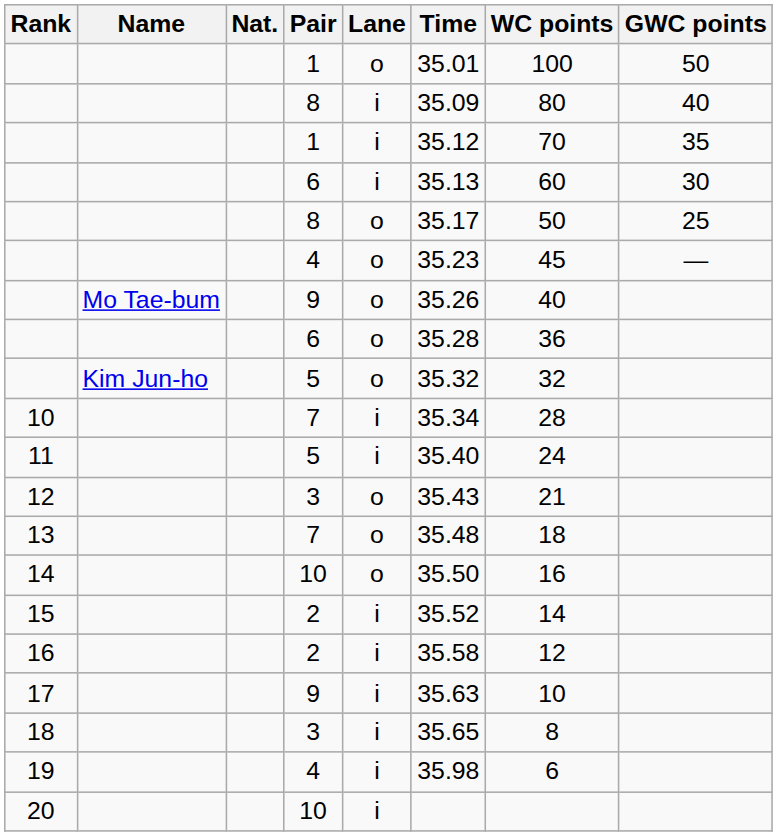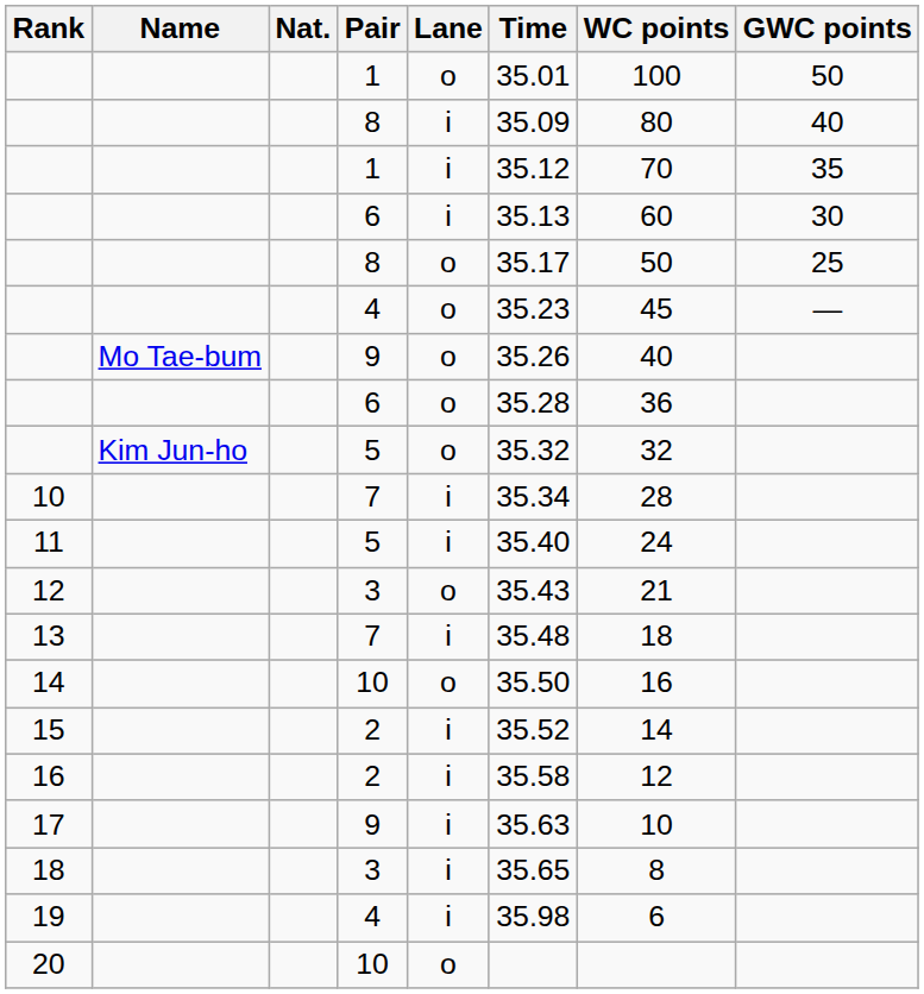 <table class="wikitable sortable" style="text-align:center">
 <tr>
 <th>Rank</th>
 <th>Name</th>
 <th>Nat.</th>
 <th>Pair</th>
 <th>Lane</th>
 <th>Time</th>
 <th>WC points</th>
 <th>GWC points</th>
 </tr>
 <tr>
 <td></td>
 <td align=left></td>
 <td></td>
 <td>1</td>
 <td>o</td>
 <td>35.01</td>
 <td>100</td>
 <td>50</td>
 </tr>
 <tr>
 <td></td>
 <td align=left></td>
 <td></td>
 <td>8</td>
 <td>i</td>
 <td>35.09</td>
 <td>80</td>
 <td>40</td>
 </tr>
 <tr>
 <td></td>
 <td align=left></td>
 <td></td>
 <td>1</td>
 <td>i</td>
 <td>35.12</td>
 <td>70</td>
 <td>35</td>
 </tr>
 <tr>
 <td></td>
 <td align=left></td>
 <td></td>
 <td>6</td>
 <td>i</td>
 <td>35.13</td>
 <td>60</td>
 <td>30</td>
 </tr>
 <tr>
 <td></td>
 <td align=left></td>
 <td></td>
 <td>8</td>
 <td>o</td>
 <td>35.17</td>
 <td>50</td>
 <td>25</td>
 </tr>
 <tr>
 <td></td>
 <td align=left></td>
 <td></td>
 <td>4</td>
 <td>o</td>
 <td>35.23</td>
 <td>45</td>
 <td>—</td>
 </tr>
 <tr>
 <td></td>
 <td align=left><a href='#'>Mo Tae-bum</a></td>
 <td></td>
 <td>9</td>
 <td>o</td>
 <td>35.26</td>
 <td>40</td>
 <td></td>
 </tr>
 <tr>
 <td></td>
 <td align=left></td>
 <td></td>
 <td>6</td>
 <td>o</td>
 <td>35.28</td>
 <td>36</td>
 <td></td>
 </tr>
 <tr>
 <td></td>
 <td align=left><a href='#'>Kim Jun-ho</a></td>
 <td></td>
 <td>5</td>
 <td>o</td>
 <td>35.32</td>
 <td>32</td>
 <td></td>
 </tr>
 <tr>
 <td>10</td>
 <td align=left></td>
 <td></td>
 <td>7</td>
 <td>i</td>
 <td>35.34</td>
 <td>28</td>
 <td></td>
 </tr>
 <tr>
 <td>11</td>
 <td align=left></td>
 <td></td>
 <td>5</td>
 <td>i</td>
 <td>35.40</td>
 <td>24</td>
 <td></td>
 </tr>
 <tr>
 <td>12</td>
 <td align=left></td>
 <td></td>
 <td>3</td>
 <td>o</td>
 <td>35.43</td>
 <td>21</td>
 <td></td>
 </tr>
 <tr>
 <td>13</td>
 <td align=left></td>
 <td></td>
 <td>7</td>
-<td>o</td>
+<td>i</td>
 <td>35.48</td>
 <td>18</td>
 <td></td>
 </tr>
 <tr>
 <td>14</td>
 <td align=left></td>
 <td></td>
 <td>10</td>
 <td>o</td>
 <td>35.50</td>
 <td>16</td>
 <td></td>
 </tr>
 <tr>
 <td>15</td>
 <td align=left></td>
 <td></td>
 <td>2</td>
 <td>i</td>
 <td>35.52</td>
 <td>14</td>
 <td></td>
 </tr>
 <tr>
 <td>16</td>
 <td align=left></td>
 <td></td>
 <td>2</td>
 <td>i</td>
 <td>35.58</td>
 <td>12</td>
 <td></td>
 </tr>
 <tr>
 <td>17</td>
 <td align=left></td>
 <td></td>
 <td>9</td>
 <td>i</td>
 <td>35.63</td>
 <td>10</td>
 <td></td>
 </tr>
 <tr>
 <td>18</td>
 <td align=left></td>
 <td></td>
 <td>3</td>
 <td>i</td>
 <td>35.65</td>
 <td>8</td>
 <td></td>
 </tr>
 <tr>
 <td>19</td>
 <td align=left></td>
 <td></td>
 <td>4</td>
 <td>i</td>
 <td>35.98</td>
 <td>6</td>
 <td></td>
 </tr>
 <tr>
 <td>20</td>
 <td align=left></td>
 <td></td>
 <td>10</td>
-<td>i</td>
+<td>o</td>
 <td></td>
 <td></td>
 <td></td>
 </tr>
 </table>
